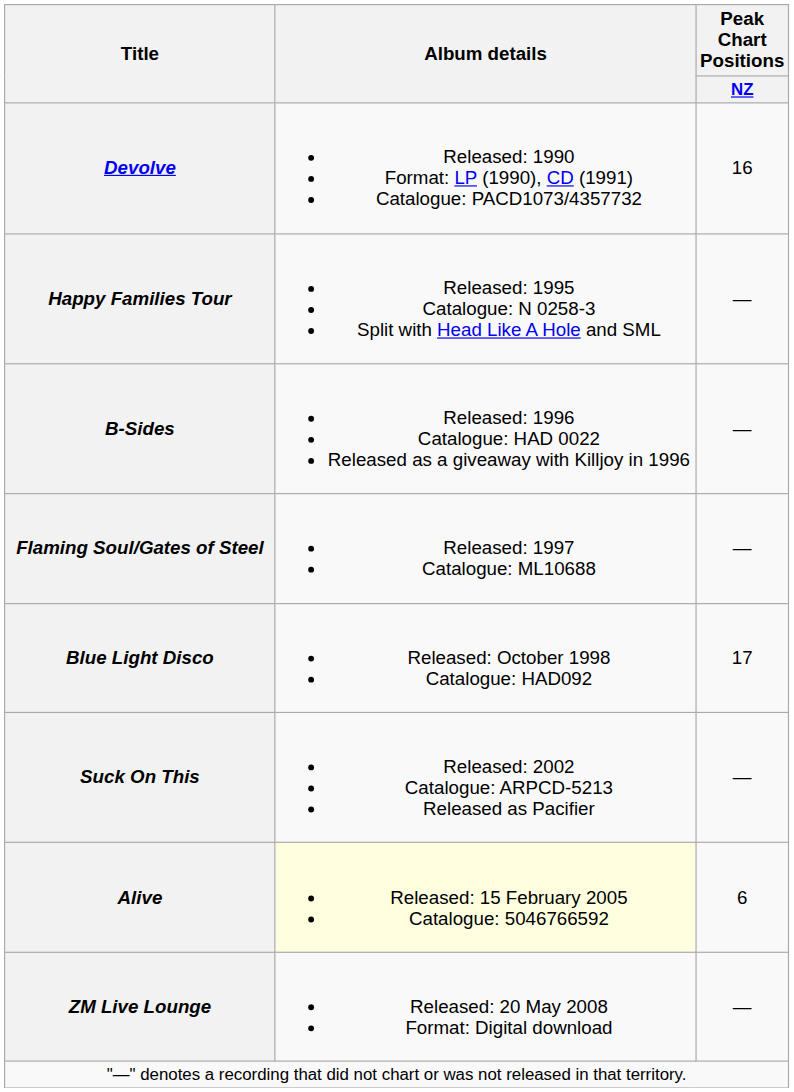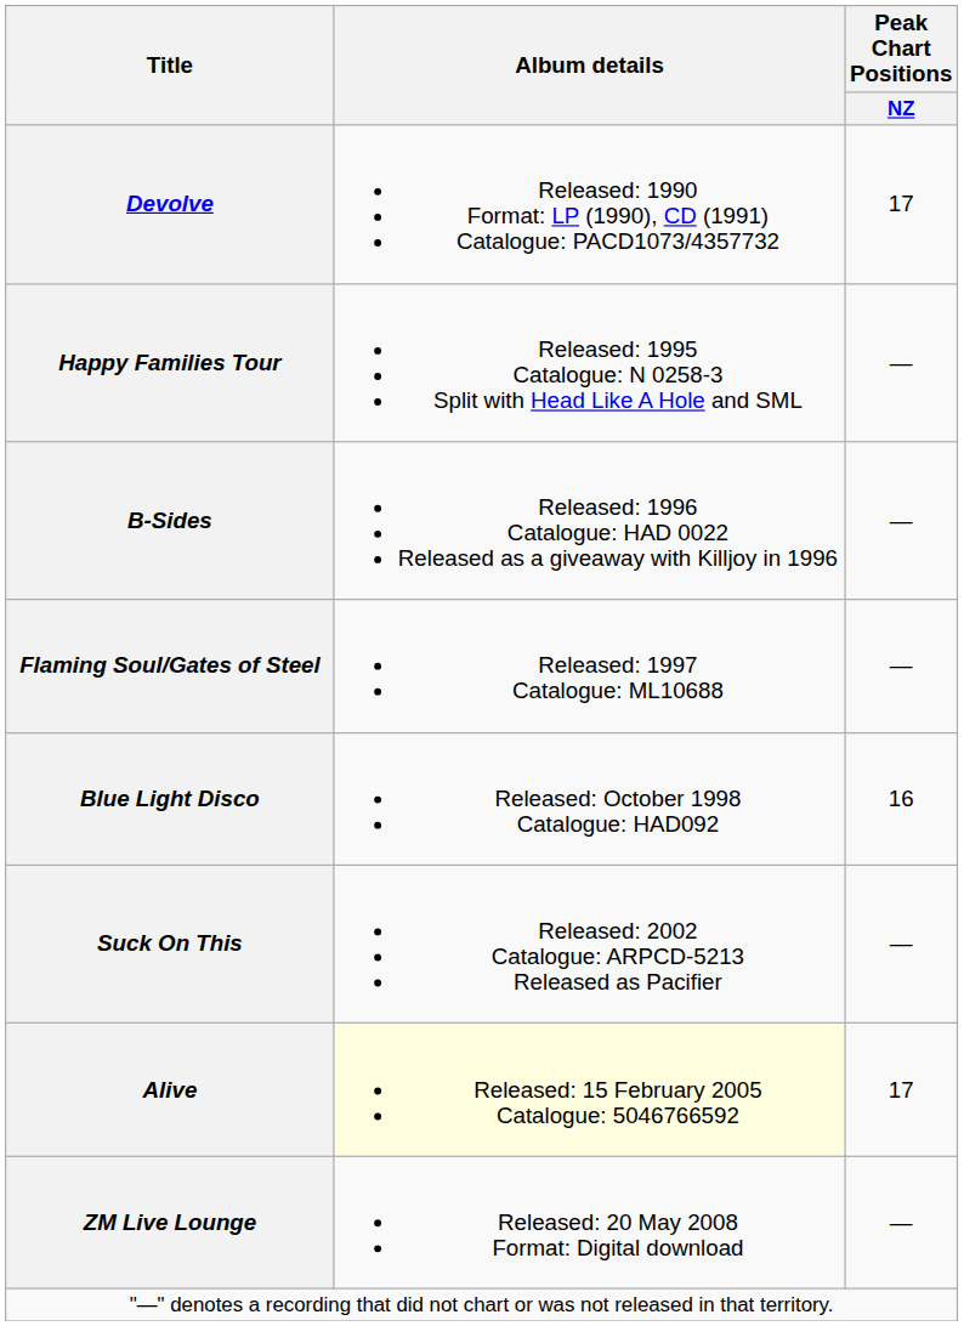 <table class="wikitable plainrowheaders" style="text-align:center;" border="1">
 <tr>
 <th scope="col" rowspan="2" style="width:14em;">Title</th>
 <th scope="col" rowspan="2" style="width:22em;">Album details</th>
 <th scope="col">Peak Chart Positions</th>
 </tr>
 <tr>
 <th scope="col" style="width:4em;font-size:90%;"><a href='#'>NZ</a><br></th>
 </tr>
 <tr>
 <th scope="row"><em><a href='#'>Devolve</a></em></th>
 <td><br><ul><li>Released: 1990</li><li>Format: <a href='#'>LP</a> (1990), <a href='#'>CD</a> (1991)</li><li>Catalogue: PACD1073/4357732</li></ul></td>
-<td>16</td>
+<td>17</td>
 </tr>
 <tr>
 <th scope="row"><em>Happy Families Tour</em></th>
 <td><br><ul><li>Released: 1995</li><li>Catalogue: N 0258-3</li><li>Split with <a href='#'>Head Like A Hole</a> and SML</li></ul></td>
 <td>—</td>
 </tr>
 <tr>
 <th scope="row"><em>B-Sides</em></th>
 <td><br><ul><li>Released: 1996</li><li>Catalogue: HAD 0022</li><li>Released as a giveaway with Killjoy in 1996</li></ul></td>
 <td>—</td>
 </tr>
 <tr>
 <th scope="row"><em>Flaming Soul/Gates of Steel</em></th>
 <td><br><ul><li>Released: 1997</li><li>Catalogue: ML10688</li></ul></td>
 <td>—</td>
 </tr>
 <tr>
 <th scope="row"><em>Blue Light Disco</em></th>
 <td><br><ul><li>Released: October 1998</li><li>Catalogue: HAD092</li></ul></td>
-<td>17</td>
+<td>16</td>
 </tr>
 <tr>
 <th scope="row"><em>Suck On This</em></th>
 <td><br><ul><li>Released: 2002</li><li>Catalogue: ARPCD-5213</li><li>Released as Pacifier</li></ul></td>
 <td>—</td>
 </tr>
 <tr>
 <th scope="row"><em>Alive</em></th>
 <td style="background: lightyellow;"><br><ul><li>Released: 15 February 2005</li><li>Catalogue: 5046766592</li></ul></td>
-<td>6</td>
+<td>17</td>
 </tr>
 <tr>
 <th scope="row"><em>ZM Live Lounge</em></th>
 <td><br><ul><li>Released: 20 May 2008</li><li>Format: Digital download</li></ul></td>
 <td>—</td>
 </tr>
 <tr>
 <td colspan="5" style="font-size:90%">"—" denotes a recording that did not chart or was not released in that territory.</td>
 </tr>
 </table>
